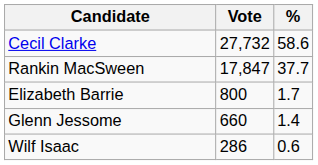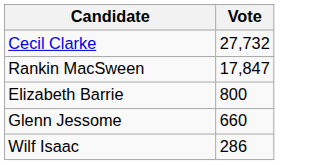 <table class="wikitable">
 <tr>
 <th bgcolor="#DDDDFF" width="200px">Candidate</th>
 <th bgcolor="#DDDDFF">Vote</th>
-<th bgcolor="#DDDDFF">%</th>
 </tr>
 <tr>
 <td><a href='#'>Cecil Clarke</a></td>
 <td>27,732</td>
-<td>58.6</td>
 </tr>
 <tr>
 <td>Rankin MacSween</td>
 <td>17,847</td>
-<td>37.7</td>
 </tr>
 <tr>
 <td>Elizabeth Barrie</td>
 <td>800</td>
-<td>1.7</td>
 </tr>
 <tr>
 <td>Glenn Jessome</td>
 <td>660</td>
-<td>1.4</td>
 </tr>
 <tr>
 <td>Wilf Isaac</td>
 <td>286</td>
-<td>0.6</td>
 </tr>
 </table>
